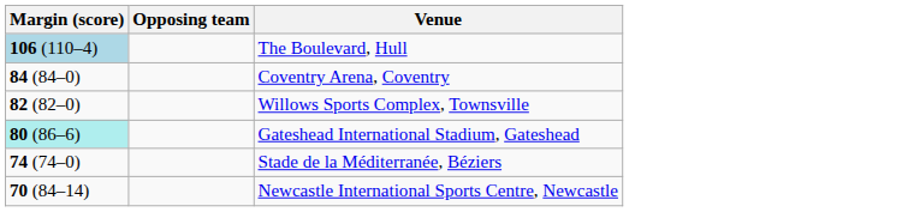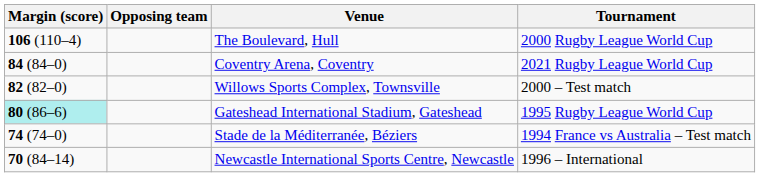 <table class="wikitable">
 <tr>
 <th>Margin (score)</th>
 <th>Opposing team</th>
 <th>Venue</th>
+<th>Tournament</th>
 </tr>
 <tr>
-<td style="background: lightblue;"><strong>106</strong> (110–4)</td>
+<td><strong>106</strong> (110–4)</td>
 <td></td>
 <td><a href='#'>The Boulevard</a>, <a href='#'>Hull</a></td>
+<td><a href='#'>2000</a> <a href='#'>Rugby League World Cup</a></td>
 </tr>
 <tr>
 <td><strong>84</strong> (84–0)</td>
 <td></td>
 <td><a href='#'>Coventry Arena</a>, <a href='#'>Coventry</a></td>
+<td><a href='#'>2021</a> <a href='#'>Rugby League World Cup</a></td>
 </tr>
 <tr>
 <td><strong>82</strong> (82–0)</td>
 <td></td>
 <td><a href='#'>Willows Sports Complex</a>, <a href='#'>Townsville</a></td>
+<td>2000 – Test match</td>
 </tr>
 <tr>
 <td style="background: paleturquoise;"><strong>80</strong> (86–6)</td>
 <td></td>
 <td><a href='#'>Gateshead International Stadium</a>, <a href='#'>Gateshead</a></td>
+<td><a href='#'>1995</a> <a href='#'>Rugby League World Cup</a></td>
 </tr>
 <tr>
 <td><strong>74</strong> (74–0)</td>
 <td></td>
 <td><a href='#'>Stade de la Méditerranée</a>, <a href='#'>Béziers</a></td>
+<td><a href='#'>1994</a> <a href='#'>France vs Australia</a> – Test match</td>
 </tr>
 <tr>
 <td><strong>70</strong> (84–14)</td>
 <td></td>
 <td><a href='#'>Newcastle International Sports Centre</a>, <a href='#'>Newcastle</a></td>
+<td>1996 – International</td>
 </tr>
 </table>
